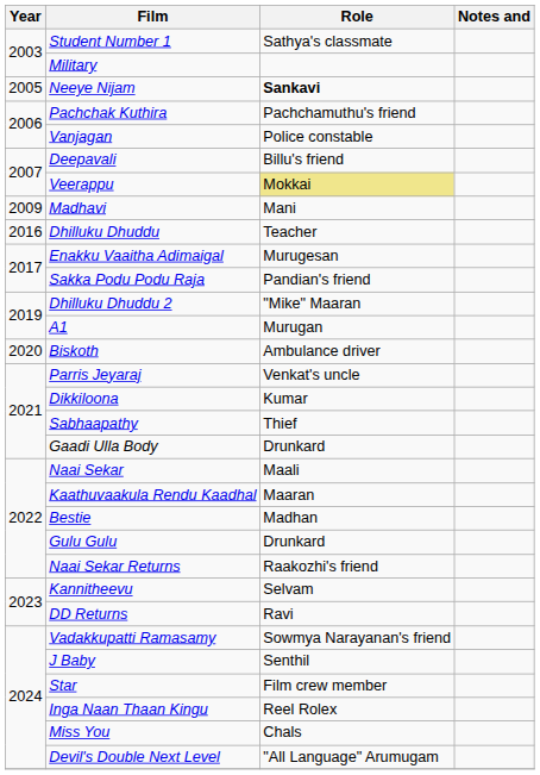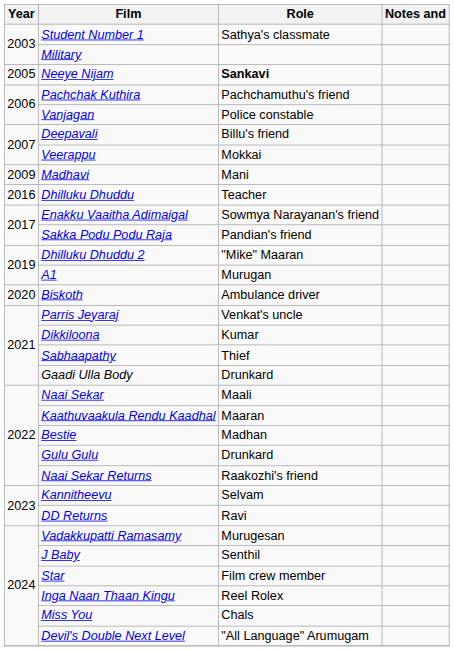 <table class="wikitable sortable">
 <tr>
 <th scope="col">Year</th>
 <th scope="col">Film</th>
 <th scope="col">Role</th>
 <th class="unsortable" >Notes and </th>
 </tr>
 <tr>
 <td rowspan="2">2003</td>
 <td><em><a href='#'>Student Number 1</a></em></td>
 <td>Sathya's classmate</td>
 <td></td>
 </tr>
 <tr>
 <td><em><a href='#'>Military</a></em></td>
 <td></td>
 <td></td>
 </tr>
 <tr>
 <td>2005</td>
 <td><em><a href='#'>Neeye Nijam</a></em></td>
 <td><strong>Sankavi</strong></td>
 <td></td>
 </tr>
 <tr>
 <td rowspan="2">2006</td>
 <td><em><a href='#'>Pachchak Kuthira</a></em></td>
 <td>Pachchamuthu's friend</td>
 <td></td>
 </tr>
 <tr>
 <td><em><a href='#'>Vanjagan</a></em></td>
 <td>Police constable</td>
 <td></td>
 </tr>
 <tr>
 <td rowspan="2">2007</td>
 <td><em><a href='#'>Deepavali</a></em></td>
 <td>Billu's friend</td>
 <td></td>
 </tr>
 <tr>
 <td><em><a href='#'>Veerappu</a></em></td>
-<td style="background: khaki;">Mokkai</td>
+<td>Mokkai</td>
 <td></td>
 </tr>
 <tr>
 <td>2009</td>
 <td><em><a href='#'>Madhavi</a></em></td>
 <td>Mani</td>
 <td></td>
 </tr>
 <tr>
 <td>2016</td>
 <td><em><a href='#'>Dhilluku Dhuddu</a></em></td>
 <td>Teacher</td>
 <td></td>
 </tr>
 <tr>
 <td rowspan="2">2017</td>
 <td><em><a href='#'>Enakku Vaaitha Adimaigal</a></em></td>
-<td>Murugesan</td>
+<td>Sowmya Narayanan's friend</td>
 <td></td>
 </tr>
 <tr>
 <td><em><a href='#'>Sakka Podu Podu Raja</a></em></td>
 <td>Pandian's friend</td>
 <td></td>
 </tr>
 <tr>
 <td rowspan="2">2019</td>
 <td><em><a href='#'>Dhilluku Dhuddu 2</a></em></td>
 <td>"Mike" Maaran</td>
 <td></td>
 </tr>
 <tr>
 <td><a href='#'><em>A1</em></a></td>
 <td>Murugan</td>
 <td></td>
 </tr>
 <tr>
 <td>2020</td>
 <td><em><a href='#'>Biskoth</a></em></td>
 <td>Ambulance driver</td>
 <td></td>
 </tr>
 <tr>
 <td rowspan="4">2021</td>
 <td><em><a href='#'>Parris Jeyaraj</a></em></td>
 <td>Venkat's uncle</td>
 <td></td>
 </tr>
 <tr>
 <td><em><a href='#'>Dikkiloona</a></em></td>
 <td>Kumar</td>
 <td></td>
 </tr>
 <tr>
 <td><em><a href='#'>Sabhaapathy</a></em></td>
 <td>Thief</td>
 <td></td>
 </tr>
 <tr>
 <td><em>Gaadi Ulla Body</em></td>
 <td>Drunkard</td>
 <td></td>
 </tr>
 <tr>
 <td rowspan="5">2022</td>
 <td><em><a href='#'>Naai Sekar</a></em></td>
 <td>Maali</td>
 <td></td>
 </tr>
 <tr>
 <td><em><a href='#'>Kaathuvaakula Rendu Kaadhal</a></em></td>
 <td>Maaran</td>
 <td></td>
 </tr>
 <tr>
 <td><em><a href='#'>Bestie</a></em></td>
 <td>Madhan</td>
 <td></td>
 </tr>
 <tr>
 <td><em><a href='#'>Gulu Gulu</a></em></td>
 <td>Drunkard</td>
 <td></td>
 </tr>
 <tr>
 <td><em><a href='#'>Naai Sekar Returns</a></em></td>
 <td>Raakozhi's friend</td>
 <td></td>
 </tr>
 <tr>
 <td rowspan="2">2023</td>
 <td><em><a href='#'>Kannitheevu</a></em></td>
 <td>Selvam</td>
 <td></td>
 </tr>
 <tr>
 <td><em><a href='#'>DD Returns</a></em></td>
 <td>Ravi</td>
 <td></td>
 </tr>
 <tr>
 <td rowspan="6">2024</td>
 <td><em><a href='#'>Vadakkupatti Ramasamy</a></em></td>
-<td>Sowmya Narayanan's friend</td>
+<td>Murugesan</td>
 <td></td>
 </tr>
 <tr>
 <td><em><a href='#'>J Baby</a></em></td>
 <td>Senthil</td>
 <td></td>
 </tr>
 <tr>
 <td><em><a href='#'>Star</a></em></td>
 <td>Film crew member</td>
 <td></td>
 </tr>
 <tr>
 <td><em><a href='#'>Inga Naan Thaan Kingu</a></em></td>
 <td>Reel Rolex</td>
 <td></td>
 </tr>
 <tr>
 <td><em><a href='#'>Miss You</a></em></td>
 <td>Chals</td>
 <td></td>
 </tr>
 <tr>
 <td><em><a href='#'>Devil's Double Next Level</a></em></td>
 <td>"All Language" Arumugam</td>
 <td></td>
 </tr>
 <tr>
 </tr>
 </table>
